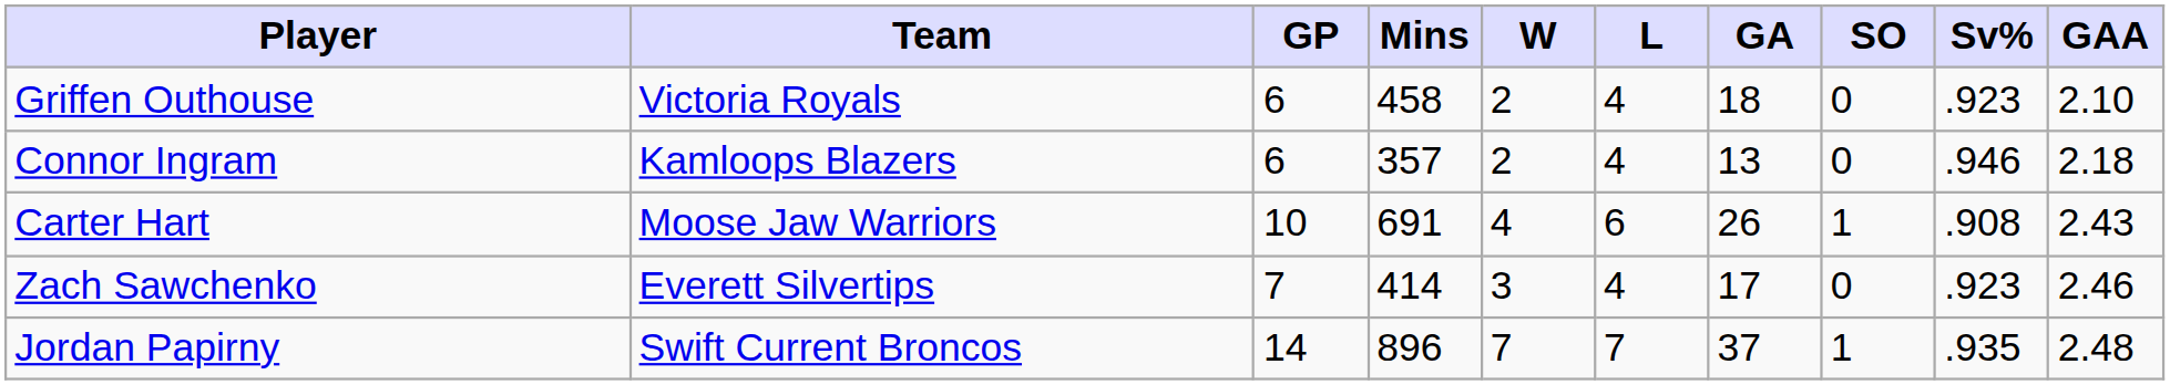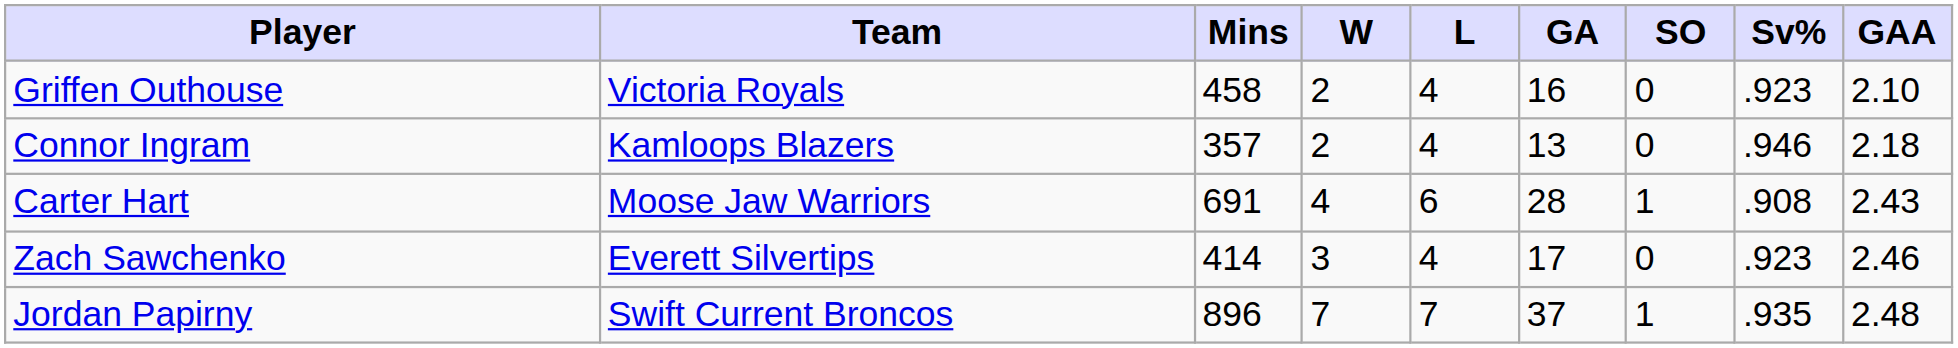 <table class="wikitable">
 <tr>
 <th style="background:#ddf; width:27.5%;">Player</th>
 <th style="background:#ddf; width:27.5%;">Team</th>
-<th style="background:#ddf; width:5%;">GP</th>
 <th style="background:#ddf; width:5%;">Mins</th>
 <th style="background:#ddf; width:5%;">W</th>
 <th style="background:#ddf; width:5%;">L</th>
 <th style="background:#ddf; width:5%;">GA</th>
 <th style="background:#ddf; width:5%;">SO</th>
 <th style="background:#ddf; width:5%;">Sv%</th>
 <th style="background:#ddf; width:5%;">GAA</th>
 </tr>
 <tr>
 <td><a href='#'>Griffen Outhouse</a></td>
 <td><a href='#'>Victoria Royals</a></td>
-<td>6</td>
 <td>458</td>
 <td>2</td>
 <td>4</td>
-<td>18</td>
+<td>16</td>
 <td>0</td>
 <td>.923</td>
 <td>2.10</td>
 </tr>
 <tr>
 <td><a href='#'>Connor Ingram</a></td>
 <td><a href='#'>Kamloops Blazers</a></td>
-<td>6</td>
 <td>357</td>
 <td>2</td>
 <td>4</td>
 <td>13</td>
 <td>0</td>
 <td>.946</td>
 <td>2.18</td>
 </tr>
 <tr>
 <td><a href='#'>Carter Hart</a></td>
 <td><a href='#'>Moose Jaw Warriors</a></td>
-<td>10</td>
 <td>691</td>
 <td>4</td>
 <td>6</td>
-<td>26</td>
+<td>28</td>
 <td>1</td>
 <td>.908</td>
 <td>2.43</td>
 </tr>
 <tr>
 <td><a href='#'>Zach Sawchenko</a></td>
 <td><a href='#'>Everett Silvertips</a></td>
-<td>7</td>
 <td>414</td>
 <td>3</td>
 <td>4</td>
 <td>17</td>
 <td>0</td>
 <td>.923</td>
 <td>2.46</td>
 </tr>
 <tr>
 <td><a href='#'>Jordan Papirny</a></td>
 <td><a href='#'>Swift Current Broncos</a></td>
-<td>14</td>
 <td>896</td>
 <td>7</td>
 <td>7</td>
 <td>37</td>
 <td>1</td>
 <td>.935</td>
 <td>2.48</td>
 </tr>
 </table>
